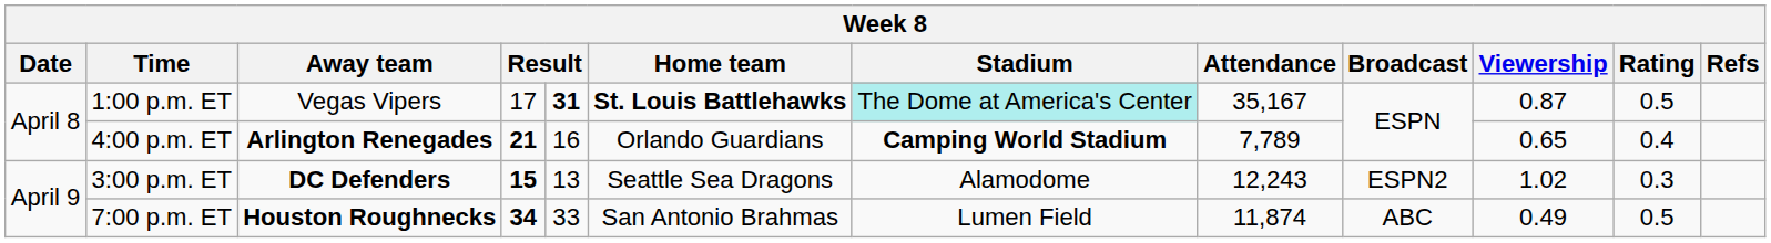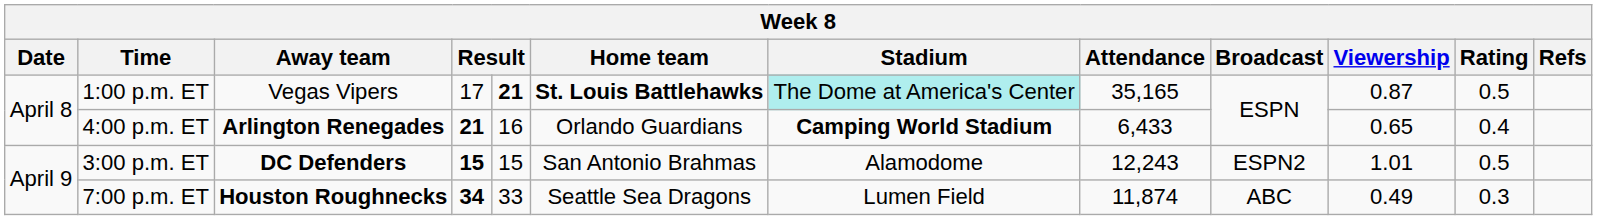 <table class="wikitable" style="text-align:center;">
 <tr>
 <th colspan="12">Week 8</th>
 </tr>
 <tr>
 <th>Date</th>
 <th>Time<br></th>
 <th>Away team</th>
 <th colspan="2">Result<br></th>
 <th>Home team</th>
 <th>Stadium</th>
 <th>Attendance</th>
 <th>Broadcast</th>
 <th><a href='#'>Viewership</a><br></th>
 <th>Rating<br></th>
 <th>Refs</th>
 </tr>
 <tr>
 <td rowspan=2>April 8</td>
 <td>1:00 p.m. ET</td>
 <td>Vegas Vipers</td>
 <td>17</td>
-<td><strong>31 </strong></td>
+<td><strong>21 </strong></td>
 <td><strong>St. Louis Battlehawks</strong></td>
 <td style="background: paleturquoise;">The Dome at America's Center</td>
-<td>35,167</td>
+<td>35,165</td>
 <td rowspan="2">ESPN</td>
 <td>0.87</td>
 <td>0.5</td>
 <td></td>
 </tr>
 <tr>
 <td>4:00 p.m. ET</td>
 <td><strong>Arlington Renegades</strong></td>
 <td><strong>21</strong></td>
 <td>16</td>
 <td>Orlando Guardians</td>
 <td><strong>Camping World Stadium</strong></td>
-<td>7,789</td>
+<td>6,433</td>
 <td>0.65</td>
 <td>0.4</td>
 <td></td>
 </tr>
 <tr>
 <td rowspan=2>April 9</td>
 <td>3:00 p.m. ET</td>
 <td><strong>DC Defenders</strong></td>
 <td><strong>15 </strong></td>
-<td>13</td>
-<td>Seattle Sea Dragons</td>
+<td>15</td>
+<td>San Antonio Brahmas</td>
 <td>Alamodome</td>
 <td>12,243</td>
 <td>ESPN2</td>
-<td>1.02</td>
-<td>0.3</td>
+<td>1.01</td>
+<td>0.5</td>
 <td></td>
 </tr>
 <tr>
 <td>7:00 p.m. ET</td>
 <td><strong>Houston Roughnecks</strong></td>
 <td><strong>34</strong></td>
 <td>33</td>
-<td>San Antonio Brahmas</td>
+<td>Seattle Sea Dragons</td>
 <td>Lumen Field</td>
 <td>11,874</td>
 <td>ABC</td>
 <td>0.49</td>
-<td>0.5</td>
+<td>0.3</td>
 <td></td>
 </tr>
 </table>
